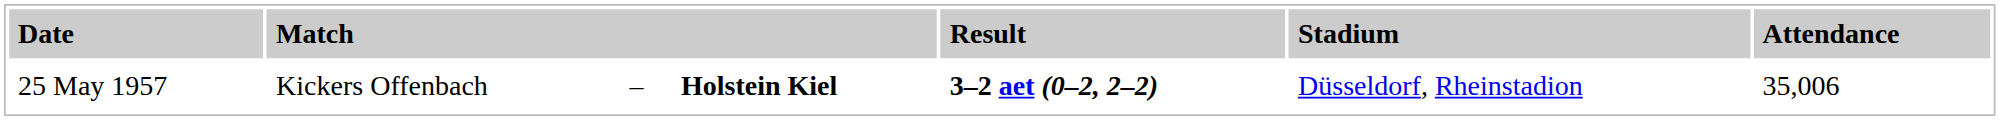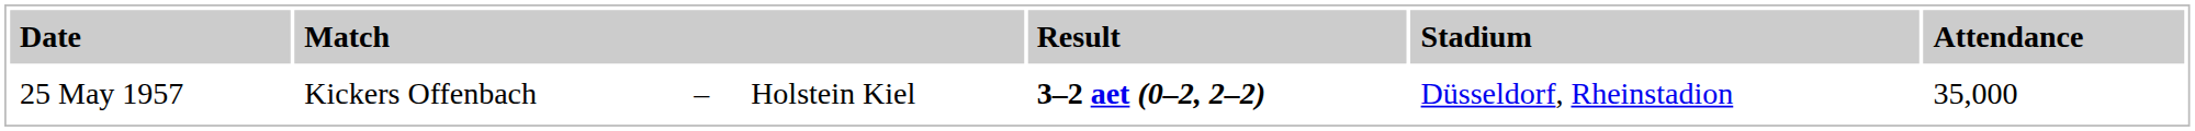 <table style="border:1px solid #bbb;background:#fff;" cellpadding="5" cellspacing="2" width="90%">
 <tr style="background:#ccc;font-weight:bold">
 <td>Date</td>
 <td colspan="3">Match</td>
 <td>Result</td>
 <td>Stadium</td>
 <td>Attendance</td>
 </tr>
 <tr>
 <td>25 May 1957</td>
 <td>Kickers Offenbach</td>
 <td>–</td>
-<td><strong>Holstein Kiel</strong></td>
+<td>Holstein Kiel</td>
 <td><strong>3–2 <a href='#'>aet</a> <em>(0–2, 2–2)</em></strong></td>
 <td><a href='#'>Düsseldorf</a>, <a href='#'>Rheinstadion</a></td>
-<td>35,006</td>
+<td>35,000</td>
 </tr>
 </table>
